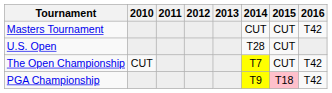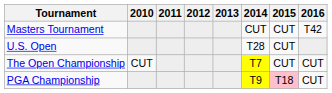 <table class="wikitable" style="font-size:95%;text-align:center;">
 <tr>
 <th>Tournament</th>
 <th>2010</th>
 <th>2011</th>
 <th>2012</th>
 <th>2013</th>
 <th>2014</th>
 <th>2015</th>
 <th>2016</th>
 </tr>
 <tr>
 <td align=left><a href='#'>Masters Tournament</a></td>
 <td style="background:#eeeeee;"></td>
 <td style="background:#eeeeee;"></td>
 <td style="background:#eeeeee;"></td>
 <td style="background:#eeeeee;"></td>
 <td>CUT</td>
 <td>CUT</td>
 <td>T42</td>
 </tr>
 <tr>
 <td align=left><a href='#'>U.S. Open</a></td>
 <td style="background:#eeeeee;"></td>
 <td style="background:#eeeeee;"></td>
 <td style="background:#eeeeee;"></td>
 <td style="background:#eeeeee;"></td>
 <td>T28</td>
 <td>CUT</td>
 <td style="background:#eeeeee;"></td>
 </tr>
 <tr>
 <td align=left><a href='#'>The Open Championship</a></td>
 <td>CUT</td>
 <td style="background:#eeeeee;"></td>
 <td style="background:#eeeeee;"></td>
 <td style="background:#eeeeee;"></td>
 <td style="background:yellow;">T7</td>
 <td>CUT</td>
-<td>T42</td>
+<td>CUT</td>
 </tr>
 <tr>
 <td align=left><a href='#'>PGA Championship</a></td>
 <td style="background:#eeeeee;"></td>
 <td style="background:#eeeeee;"></td>
 <td style="background:#eeeeee;"></td>
 <td style="background:#eeeeee;"></td>
 <td style="background:yellow;">T9</td>
 <td style="background: pink;">T18</td>
-<td>T42</td>
+<td>CUT</td>
 </tr>
 </table>
